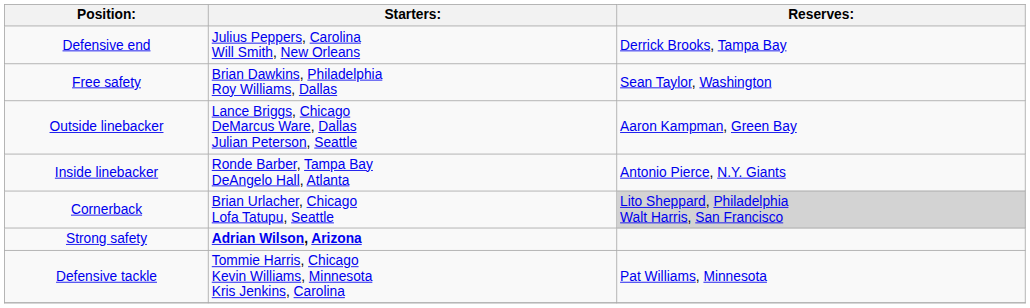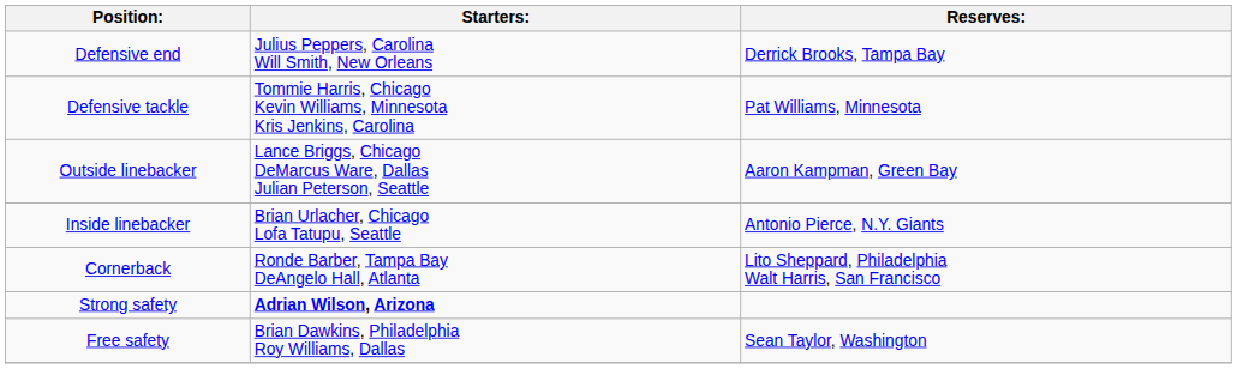 <table class="wikitable" width=75%>
 <tr>
 <th width=20%>Position:</th>
 <th width=40%>Starters:</th>
 <th width=40%>Reserves:</th>
 </tr>
 <tr>
 <td align=center><a href='#'>Defensive end</a></td>
 <td> <a href='#'>Julius Peppers</a>, <a href='#'>Carolina</a><br> <a href='#'>Will Smith</a>, <a href='#'>New Orleans</a></td>
 <td> <a href='#'>Derrick Brooks</a>, <a href='#'>Tampa Bay</a></td>
 </tr>
 <tr>
-<td align=center><a href='#'>Free safety</a></td>
-<td> <a href='#'>Brian Dawkins</a>, <a href='#'>Philadelphia</a><br> <a href='#'>Roy Williams</a>, <a href='#'>Dallas</a></td>
-<td> <a href='#'>Sean Taylor</a>, <a href='#'>Washington</a></td>
+<td align=center><a href='#'>Defensive tackle</a></td>
+<td> <a href='#'>Tommie Harris</a>, <a href='#'>Chicago</a><br> <a href='#'>Kevin Williams</a>, <a href='#'>Minnesota</a><br> <a href='#'>Kris Jenkins</a>, <a href='#'>Carolina</a></td>
+<td> <a href='#'>Pat Williams</a>, <a href='#'>Minnesota</a></td>
 </tr>
 <tr>
 <td align=center><a href='#'>Outside linebacker</a></td>
 <td> <a href='#'>Lance Briggs</a>, <a href='#'>Chicago</a><br> <a href='#'>DeMarcus Ware</a>, <a href='#'>Dallas</a><br> <a href='#'>Julian Peterson</a>, <a href='#'>Seattle</a></td>
 <td> <a href='#'>Aaron Kampman</a>, <a href='#'>Green Bay</a></td>
 </tr>
 <tr>
 <td align=center><a href='#'>Inside linebacker</a></td>
-<td> <a href='#'>Ronde Barber</a>, <a href='#'>Tampa Bay</a><br> <a href='#'>DeAngelo Hall</a>, <a href='#'>Atlanta</a></td>
+<td> <a href='#'>Brian Urlacher</a>, <a href='#'>Chicago</a><br> <a href='#'>Lofa Tatupu</a>, <a href='#'>Seattle</a></td>
 <td> <a href='#'>Antonio Pierce</a>, <a href='#'>N.Y. Giants</a></td>
 </tr>
 <tr>
 <td align=center><a href='#'>Cornerback</a></td>
-<td> <a href='#'>Brian Urlacher</a>, <a href='#'>Chicago</a><br> <a href='#'>Lofa Tatupu</a>, <a href='#'>Seattle</a></td>
-<td style="background: lightgrey;"> <a href='#'>Lito Sheppard</a>, <a href='#'>Philadelphia</a><br> <a href='#'>Walt Harris</a>, <a href='#'>San Francisco</a></td>
+<td> <a href='#'>Ronde Barber</a>, <a href='#'>Tampa Bay</a><br> <a href='#'>DeAngelo Hall</a>, <a href='#'>Atlanta</a></td>
+<td> <a href='#'>Lito Sheppard</a>, <a href='#'>Philadelphia</a><br> <a href='#'>Walt Harris</a>, <a href='#'>San Francisco</a></td>
 </tr>
 <tr>
 <td align=center><a href='#'>Strong safety</a></td>
 <td><strong> <a href='#'>Adrian Wilson</a>, <a href='#'>Arizona</a></strong></td>
 <td></td>
 </tr>
 <tr>
-<td align=center><a href='#'>Defensive tackle</a></td>
-<td> <a href='#'>Tommie Harris</a>, <a href='#'>Chicago</a><br> <a href='#'>Kevin Williams</a>, <a href='#'>Minnesota</a><br> <a href='#'>Kris Jenkins</a>, <a href='#'>Carolina</a></td>
-<td> <a href='#'>Pat Williams</a>, <a href='#'>Minnesota</a></td>
+<td align=center><a href='#'>Free safety</a></td>
+<td> <a href='#'>Brian Dawkins</a>, <a href='#'>Philadelphia</a><br> <a href='#'>Roy Williams</a>, <a href='#'>Dallas</a></td>
+<td> <a href='#'>Sean Taylor</a>, <a href='#'>Washington</a></td>
 </tr>
 <tr>
 </tr>
 </table>
